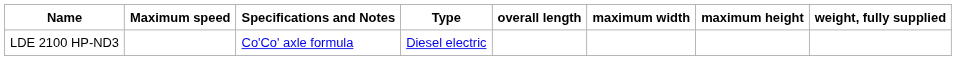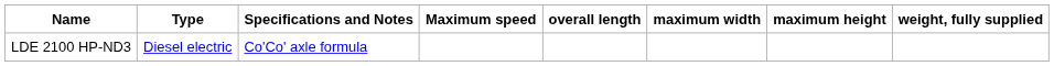 <table border="1" align="center" class="toccolours" style="font-size: 95%; border: 1px #aaaaaa solid; border-collapse: collapse; margin: 10px 10px 10px 0; padding:0;" cellpadding=6>
 <tr>
 <th>Name</th>
+<th>Type</th>
+<th>Specifications and Notes</th>
 <th>Maximum speed</th>
-<th>Specifications and Notes</th>
-<th>Type</th>
 <th>overall length</th>
 <th>maximum width</th>
 <th>maximum height</th>
 <th>weight, fully supplied</th>
 </tr>
 <tr>
 <td>LDE 2100 HP-ND3</td>
+<td><a href='#'>Diesel electric</a></td>
+<td> <a href='#'>Co'Co' axle formula</a></td>
 <td></td>
-<td> <a href='#'>Co'Co' axle formula</a></td>
-<td><a href='#'>Diesel electric</a></td>
 <td></td>
 <td></td>
 <td></td>
 <td></td>
 </tr>
 </table>
